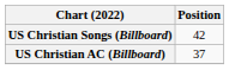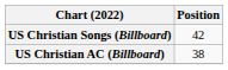 <table class="wikitable plainrowheaders" style="text-align:center">
 <tr>
 <th scope="col">Chart (2022)</th>
 <th scope="col">Position</th>
 </tr>
 <tr>
 <th scope="row">US Christian Songs (<em>Billboard</em>)</th>
 <td>42</td>
 </tr>
 <tr>
 <th scope="row">US Christian AC (<em>Billboard</em>)</th>
-<td>37</td>
+<td>38</td>
 </tr>
 <tr>
 </tr>
 </table>
